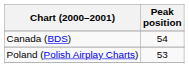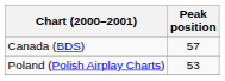 <table class="wikitable sortable">
 <tr>
 <th>Chart (2000–2001)</th>
 <th>Peak<br>position</th>
 </tr>
 <tr>
 </tr>
 <tr>
 <td>Canada (<a href='#'>BDS</a>)</td>
-<td align="center">54</td>
+<td align="center">57</td>
 </tr>
 <tr>
 </tr>
 <tr>
 </tr>
 <tr>
 </tr>
 <tr>
 <td>Poland (<a href='#'>Polish Airplay Charts</a>)</td>
 <td align="center">53</td>
 </tr>
 <tr>
 </tr>
 <tr>
 </tr>
 <tr>
 </tr>
 <tr>
 </tr>
 <tr>
 </tr>
 <tr>
 </tr>
 <tr>
 </tr>
 <tr>
 </tr>
 </table>
